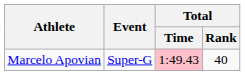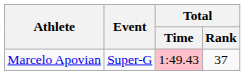 <table class="wikitable" style="font-size:90%">
 <tr>
 <th rowspan="2">Athlete</th>
 <th rowspan="2">Event</th>
 <th colspan="2">Total</th>
 </tr>
 <tr>
 <th>Time</th>
 <th>Rank</th>
 </tr>
 <tr>
 <td><a href='#'>Marcelo Apovian</a></td>
 <td><a href='#'>Super-G</a></td>
 <td align="center" style="background: pink;">1:49.43</td>
-<td align="center">40</td>
+<td align="center">37</td>
 </tr>
 </table>
